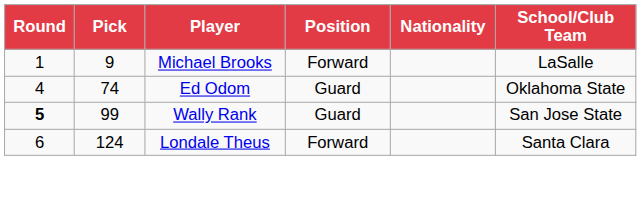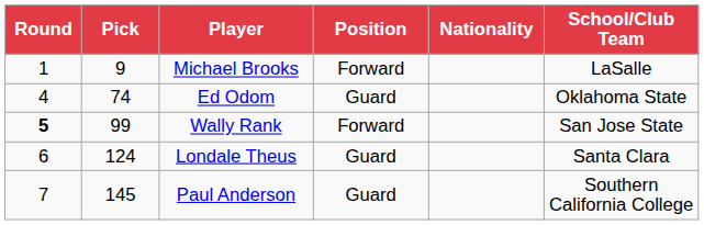 <table class="wikitable sortable sortable">
 <tr>
 <th style="background-color: #E23B45;  color: #FFFFFF" width="10%">Round</th>
 <th style="background-color: #E23B45;  color: #FFFFFF" width="10%">Pick</th>
 <th style="background-color: #E23B45;  color: #FFFFFF" width="20%">Player</th>
 <th style="background-color: #E23B45;  color: #FFFFFF" width="15%">Position</th>
 <th style="background-color: #E23B45;  color: #FFFFFF" width="15%">Nationality</th>
 <th style="background-color: #E23B45;  color: #FFFFFF" width="20%">School/Club Team</th>
 </tr>
 <tr style="text-align: center">
 <td>1</td>
 <td>9</td>
 <td><a href='#'>Michael Brooks</a></td>
 <td>Forward</td>
 <td></td>
 <td>LaSalle</td>
 </tr>
 <tr style="text-align: center">
 <td>4</td>
 <td>74</td>
 <td><a href='#'>Ed Odom</a></td>
 <td>Guard</td>
 <td></td>
 <td>Oklahoma State</td>
 </tr>
 <tr style="text-align: center">
 <td><strong>5</strong></td>
 <td>99</td>
 <td><a href='#'>Wally Rank</a></td>
-<td>Guard</td>
+<td>Forward</td>
 <td></td>
 <td>San Jose State</td>
 </tr>
 <tr style="text-align: center">
 <td>6</td>
 <td>124</td>
 <td><a href='#'>Londale Theus</a></td>
-<td>Forward</td>
+<td>Guard</td>
 <td></td>
 <td>Santa Clara</td>
 </tr>
+<tr style="text-align: center">
+<td>7</td>
+<td>145</td>
+<td><a href='#'>Paul Anderson</a></td>
+<td>Guard</td>
+<td></td>
+<td>Southern California College</td>
+</tr>
 </table>
